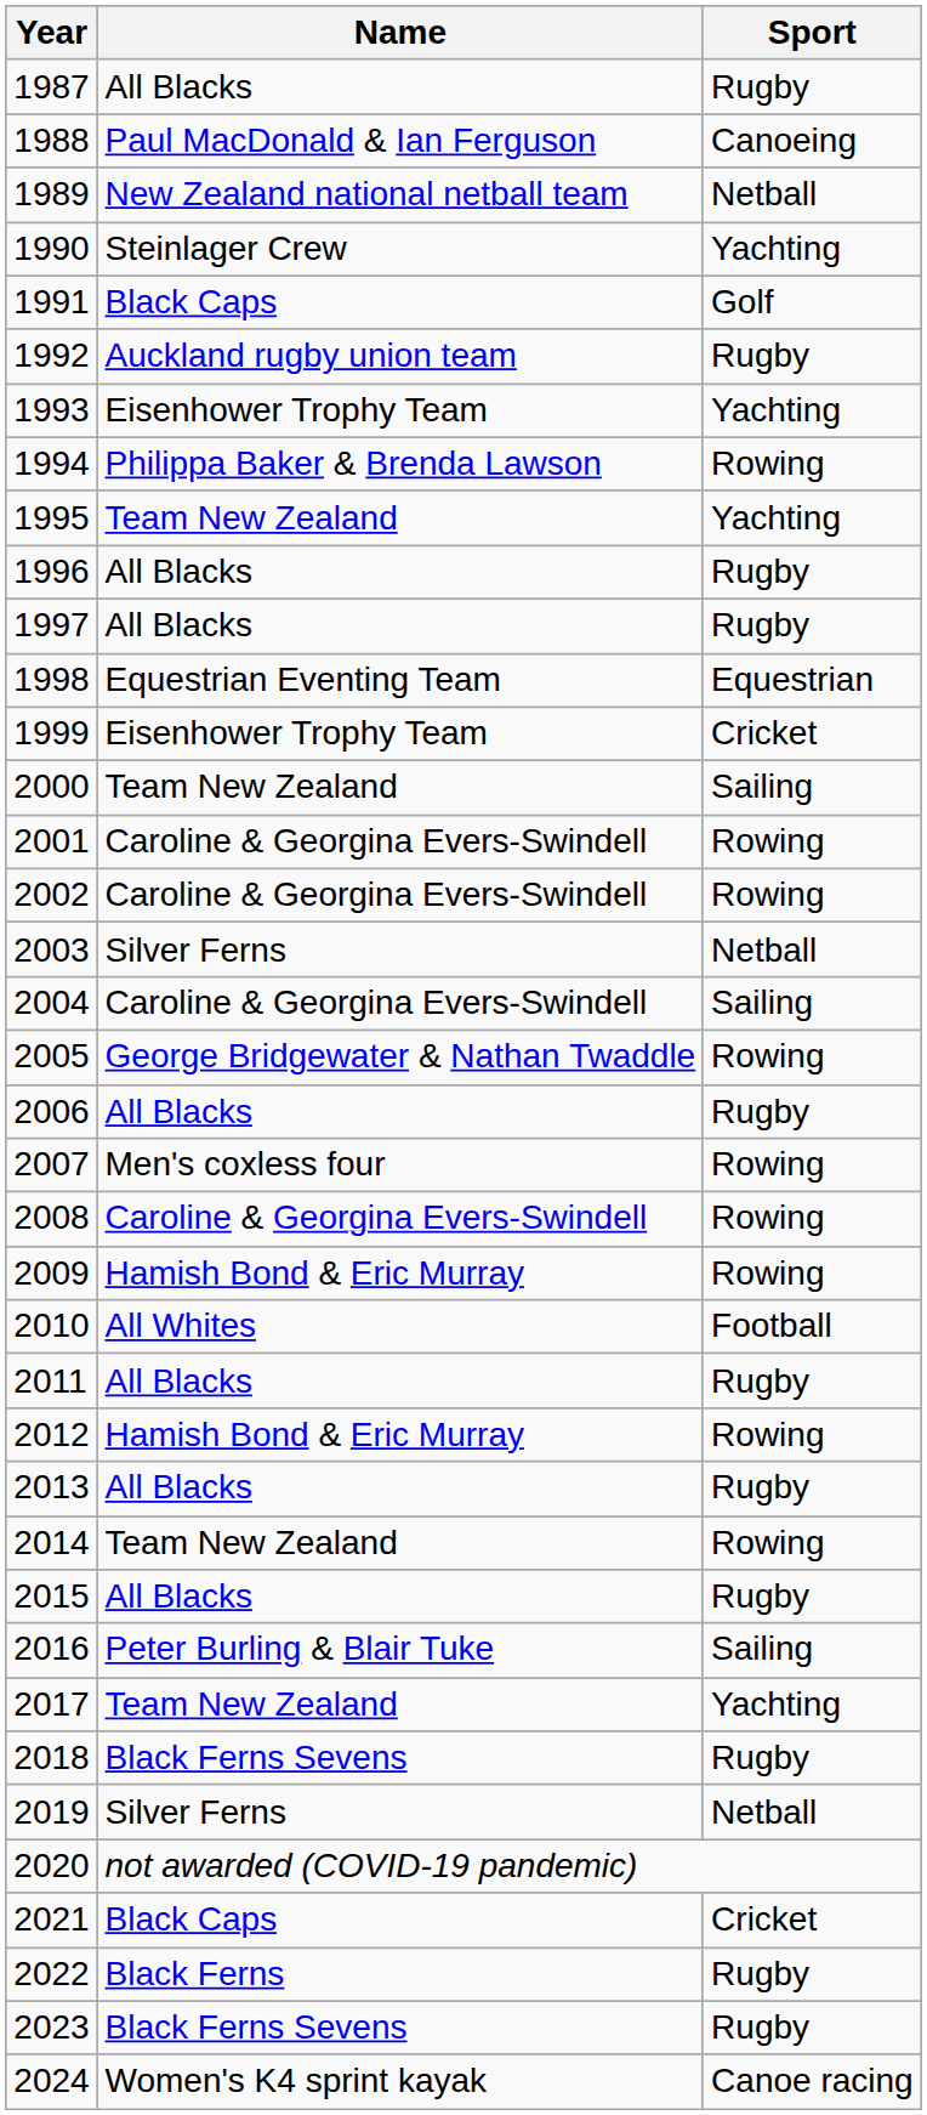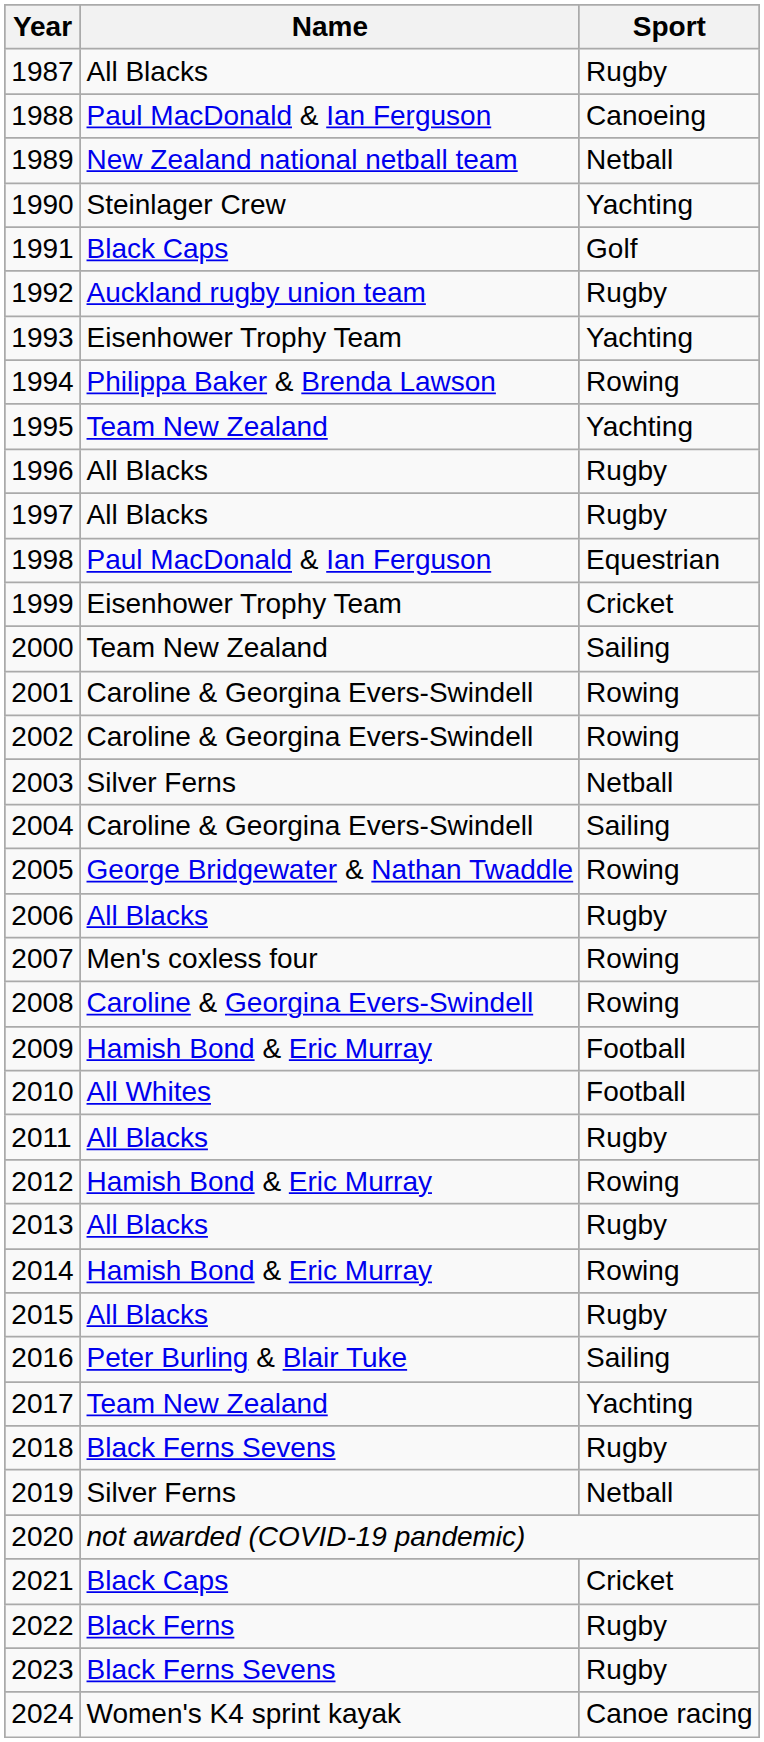 <table class="wikitable">
 <tr>
 <th>Year</th>
 <th>Name</th>
 <th>Sport</th>
 </tr>
 <tr>
 <td>1987</td>
 <td>All Blacks</td>
 <td>Rugby</td>
 </tr>
 <tr>
 <td>1988</td>
 <td><a href='#'>Paul MacDonald</a> & <a href='#'>Ian Ferguson</a></td>
 <td>Canoeing</td>
 </tr>
 <tr>
 <td>1989</td>
 <td><a href='#'>New Zealand national netball team</a></td>
 <td>Netball</td>
 </tr>
 <tr>
 <td>1990</td>
 <td>Steinlager Crew</td>
 <td>Yachting</td>
 </tr>
 <tr>
 <td>1991</td>
 <td><a href='#'>Black Caps</a></td>
 <td>Golf</td>
 </tr>
 <tr>
 <td>1992</td>
 <td><a href='#'>Auckland rugby union team</a></td>
 <td>Rugby</td>
 </tr>
 <tr>
 <td>1993</td>
 <td>Eisenhower Trophy Team</td>
 <td>Yachting</td>
 </tr>
 <tr>
 <td>1994</td>
 <td><a href='#'>Philippa Baker</a> & <a href='#'>Brenda Lawson</a></td>
 <td>Rowing</td>
 </tr>
 <tr>
 <td>1995</td>
 <td><a href='#'>Team New Zealand</a></td>
 <td>Yachting</td>
 </tr>
 <tr>
 <td>1996</td>
 <td>All Blacks</td>
 <td>Rugby</td>
 </tr>
 <tr>
 <td>1997</td>
 <td>All Blacks</td>
 <td>Rugby</td>
 </tr>
 <tr>
 <td>1998</td>
-<td>Equestrian Eventing Team</td>
+<td><a href='#'>Paul MacDonald</a> & <a href='#'>Ian Ferguson</a></td>
 <td>Equestrian</td>
 </tr>
 <tr>
 <td>1999</td>
 <td>Eisenhower Trophy Team</td>
 <td>Cricket</td>
 </tr>
 <tr>
 <td>2000</td>
 <td>Team New Zealand</td>
 <td>Sailing</td>
 </tr>
 <tr>
 <td>2001</td>
 <td>Caroline & Georgina Evers-Swindell</td>
 <td>Rowing</td>
 </tr>
 <tr>
 <td>2002</td>
 <td>Caroline & Georgina Evers-Swindell</td>
 <td>Rowing</td>
 </tr>
 <tr>
 <td>2003</td>
 <td>Silver Ferns</td>
 <td>Netball</td>
 </tr>
 <tr>
 <td>2004</td>
 <td>Caroline & Georgina Evers-Swindell</td>
 <td>Sailing</td>
 </tr>
 <tr>
 <td>2005</td>
 <td><a href='#'>George Bridgewater</a> & <a href='#'>Nathan Twaddle</a></td>
 <td>Rowing</td>
 </tr>
 <tr>
 <td>2006</td>
 <td><a href='#'>All Blacks</a></td>
 <td>Rugby</td>
 </tr>
 <tr>
 <td>2007</td>
 <td>Men's coxless four</td>
 <td>Rowing</td>
 </tr>
 <tr>
 <td>2008</td>
 <td><a href='#'>Caroline</a> & <a href='#'>Georgina Evers-Swindell</a></td>
 <td>Rowing</td>
 </tr>
 <tr>
 <td>2009</td>
 <td><a href='#'>Hamish Bond</a> & <a href='#'>Eric Murray</a></td>
-<td>Rowing</td>
+<td>Football</td>
 </tr>
 <tr>
 <td>2010</td>
 <td><a href='#'>All Whites</a></td>
 <td>Football</td>
 </tr>
 <tr>
 <td>2011</td>
 <td><a href='#'>All Blacks</a></td>
 <td>Rugby</td>
 </tr>
 <tr>
 <td>2012</td>
 <td><a href='#'>Hamish Bond</a> & <a href='#'>Eric Murray</a></td>
 <td>Rowing</td>
 </tr>
 <tr>
 <td>2013</td>
 <td><a href='#'>All Blacks</a></td>
 <td>Rugby</td>
 </tr>
 <tr>
 <td>2014</td>
-<td>Team New Zealand</td>
+<td><a href='#'>Hamish Bond</a> & <a href='#'>Eric Murray</a></td>
 <td>Rowing</td>
 </tr>
 <tr>
 <td>2015</td>
 <td><a href='#'>All Blacks</a></td>
 <td>Rugby</td>
 </tr>
 <tr>
 <td>2016</td>
 <td><a href='#'>Peter Burling</a> & <a href='#'>Blair Tuke</a></td>
 <td>Sailing</td>
 </tr>
 <tr>
 <td>2017</td>
 <td><a href='#'>Team New Zealand</a></td>
 <td>Yachting</td>
 </tr>
 <tr>
 <td>2018</td>
 <td><a href='#'>Black Ferns Sevens</a></td>
 <td>Rugby</td>
 </tr>
 <tr>
 <td>2019</td>
 <td>Silver Ferns</td>
 <td>Netball</td>
 </tr>
 <tr>
 <td>2020</td>
 <td colspan="2"><em>not awarded (COVID-19 pandemic)</em></td>
 </tr>
 <tr>
 <td>2021</td>
 <td><a href='#'>Black Caps</a></td>
 <td>Cricket</td>
 </tr>
 <tr>
 <td>2022</td>
 <td><a href='#'>Black Ferns</a></td>
 <td>Rugby</td>
 </tr>
 <tr>
 <td>2023</td>
 <td><a href='#'>Black Ferns Sevens</a></td>
 <td>Rugby</td>
 </tr>
 <tr>
 <td>2024</td>
 <td>Women's K4 sprint kayak</td>
 <td>Canoe racing</td>
 </tr>
 </table>
